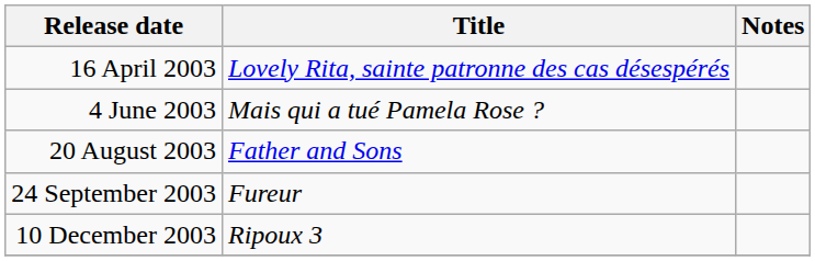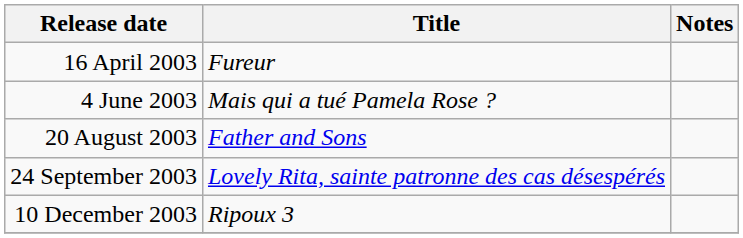 <table class="wikitable sortable">
 <tr>
 <th scope="col">Release date</th>
 <th>Title</th>
 <th>Notes</th>
 </tr>
 <tr>
 <td style="text-align:right;">16 April 2003</td>
-<td><em><a href='#'>Lovely Rita, sainte patronne des cas désespérés</a></em></td>
+<td><em>Fureur</em></td>
 <td></td>
 </tr>
 <tr>
 <td style="text-align:right;">4 June 2003</td>
 <td><em>Mais qui a tué Pamela Rose ?</em></td>
 <td></td>
 </tr>
 <tr>
 <td style="text-align:right;">20 August 2003</td>
 <td><em><a href='#'>Father and Sons</a></em></td>
 <td></td>
 </tr>
 <tr>
 <td style="text-align:right;">24 September 2003</td>
-<td><em>Fureur</em></td>
+<td><em><a href='#'>Lovely Rita, sainte patronne des cas désespérés</a></em></td>
 <td></td>
 </tr>
 <tr>
 <td style="text-align:right;">10 December 2003</td>
 <td><em>Ripoux 3</em></td>
 <td></td>
 </tr>
 <tr>
 </tr>
 </table>
